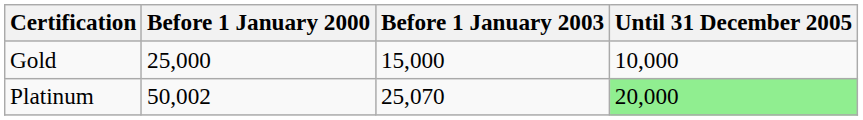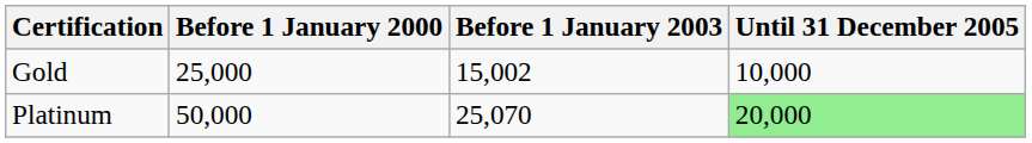 <table class="wikitable">
 <tr>
 <th>Certification</th>
 <th>Before 1 January 2000</th>
 <th>Before 1 January 2003</th>
 <th>Until 31 December 2005</th>
 </tr>
 <tr>
 <td>Gold</td>
 <td>25,000</td>
-<td>15,000</td>
+<td>15,002</td>
 <td>10,000</td>
 </tr>
 <tr>
 <td>Platinum</td>
-<td>50,002</td>
+<td>50,000</td>
 <td>25,070</td>
 <td style="background: lightgreen;">20,000</td>
 </tr>
 </table>
